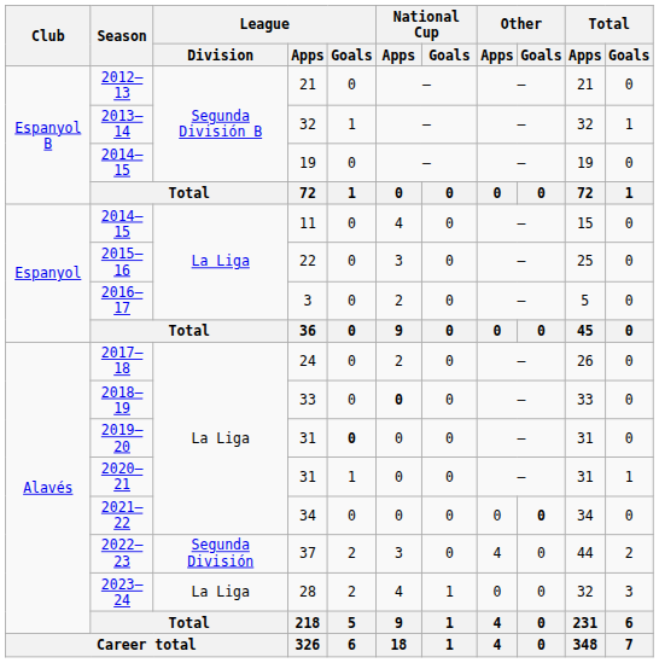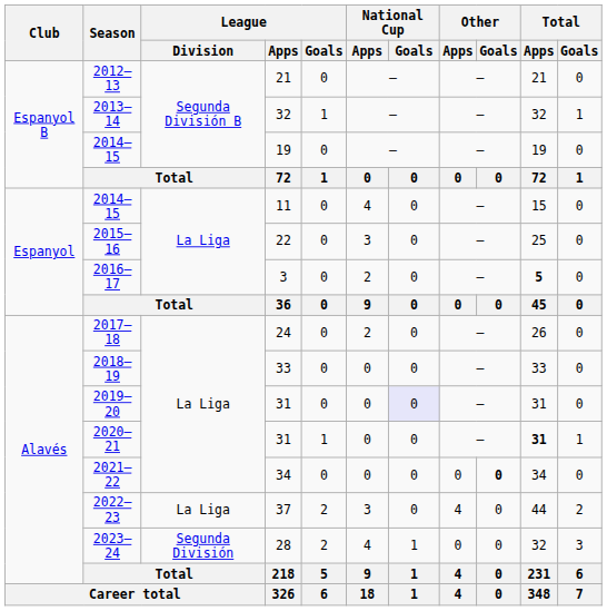 <table class="wikitable" style="text-align:center">
 <tr>
 <th rowspan="2">Club</th>
 <th rowspan="2">Season</th>
 <th colspan="3">League</th>
 <th colspan="2">National Cup</th>
 <th colspan="2">Other</th>
 <th colspan="2">Total</th>
 </tr>
 <tr>
 <th>Division</th>
 <th>Apps</th>
 <th>Goals</th>
 <th>Apps</th>
 <th>Goals</th>
 <th>Apps</th>
 <th>Goals</th>
 <th>Apps</th>
 <th>Goals</th>
 </tr>
 <tr>
 <td rowspan="4"><a href='#'>Espanyol B</a></td>
 <td><a href='#'>2012–13</a></td>
 <td rowspan="3"><a href='#'>Segunda División B</a></td>
 <td>21</td>
 <td>0</td>
 <td colspan="2">—</td>
 <td colspan="2">—</td>
 <td>21</td>
 <td>0</td>
 </tr>
 <tr>
 <td><a href='#'>2013–14</a></td>
 <td>32</td>
 <td>1</td>
 <td colspan="2">—</td>
 <td colspan="2">—</td>
 <td>32</td>
 <td>1</td>
 </tr>
 <tr>
 <td><a href='#'>2014–15</a></td>
 <td>19</td>
 <td>0</td>
 <td colspan="2">—</td>
 <td colspan="2">—</td>
 <td>19</td>
 <td>0</td>
 </tr>
 <tr>
 <th colspan="2">Total</th>
 <th>72</th>
 <th>1</th>
 <th>0</th>
 <th>0</th>
 <th>0</th>
 <th>0</th>
 <th>72</th>
 <th>1</th>
 </tr>
 <tr>
 <td rowspan="4"><a href='#'>Espanyol</a></td>
 <td><a href='#'>2014–15</a></td>
 <td rowspan="3"><a href='#'>La Liga</a></td>
 <td>11</td>
 <td>0</td>
 <td>4</td>
 <td>0</td>
 <td colspan="2">—</td>
 <td>15</td>
 <td>0</td>
 </tr>
 <tr>
 <td><a href='#'>2015–16</a></td>
 <td>22</td>
 <td>0</td>
 <td>3</td>
 <td>0</td>
 <td colspan="2">—</td>
 <td>25</td>
 <td>0</td>
 </tr>
 <tr>
 <td><a href='#'>2016–17</a></td>
 <td>3</td>
 <td>0</td>
 <td>2</td>
 <td>0</td>
 <td colspan="2">—</td>
-<td>5</td>
+<td><strong>5</strong></td>
 <td>0</td>
 </tr>
 <tr>
 <th colspan="2">Total</th>
 <th>36</th>
 <th>0</th>
 <th>9</th>
 <th>0</th>
 <th>0</th>
 <th>0</th>
 <th>45</th>
 <th>0</th>
 </tr>
 <tr>
 <td rowspan="8"><a href='#'>Alavés</a></td>
 <td><a href='#'>2017–18</a></td>
 <td rowspan="5">La Liga</td>
 <td>24</td>
 <td>0</td>
 <td>2</td>
 <td>0</td>
 <td colspan="2">—</td>
 <td>26</td>
 <td>0</td>
 </tr>
 <tr>
 <td><a href='#'>2018–19</a></td>
 <td>33</td>
 <td>0</td>
-<td><strong>0</strong></td>
+<td>0</td>
 <td>0</td>
 <td colspan="2">—</td>
 <td>33</td>
 <td>0</td>
 </tr>
 <tr>
 <td><a href='#'>2019–20</a></td>
 <td>31</td>
-<td><strong>0</strong></td>
 <td>0</td>
 <td>0</td>
+<td style="background: lavender;">0</td>
 <td colspan="2">—</td>
 <td>31</td>
 <td>0</td>
 </tr>
 <tr>
 <td><a href='#'>2020–21</a></td>
 <td>31</td>
 <td>1</td>
 <td>0</td>
 <td>0</td>
 <td colspan="2">—</td>
-<td>31</td>
+<td><strong>31</strong></td>
 <td>1</td>
 </tr>
 <tr>
 <td><a href='#'>2021–22</a></td>
 <td>34</td>
 <td>0</td>
 <td>0</td>
 <td>0</td>
 <td>0</td>
 <td><strong>0</strong></td>
 <td>34</td>
 <td>0</td>
 </tr>
 <tr>
 <td><a href='#'>2022–23</a></td>
-<td><a href='#'>Segunda División</a></td>
+<td>La Liga</td>
 <td>37</td>
 <td>2</td>
 <td>3</td>
 <td>0</td>
 <td>4</td>
 <td>0</td>
 <td>44</td>
 <td>2</td>
 </tr>
 <tr>
 <td><a href='#'>2023–24</a></td>
-<td>La Liga</td>
+<td><a href='#'>Segunda División</a></td>
 <td>28</td>
 <td>2</td>
 <td>4</td>
 <td>1</td>
 <td>0</td>
 <td>0</td>
 <td>32</td>
 <td>3</td>
 </tr>
 <tr>
 <th colspan="2">Total</th>
 <th>218</th>
 <th>5</th>
 <th>9</th>
 <th>1</th>
 <th>4</th>
 <th>0</th>
 <th>231</th>
 <th>6</th>
 </tr>
 <tr>
 <th colspan="3">Career total</th>
 <th>326</th>
 <th>6</th>
 <th>18</th>
 <th>1</th>
 <th>4</th>
 <th>0</th>
 <th>348</th>
 <th>7</th>
 </tr>
 </table>
